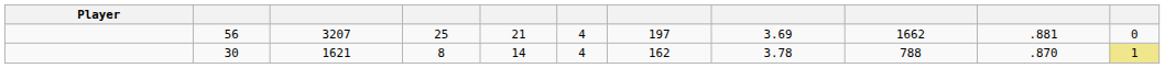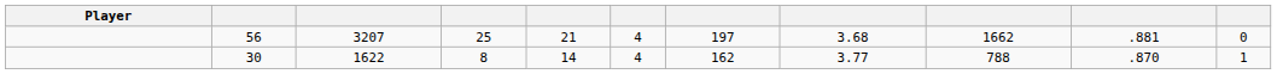 <table class="wikitable sortable" style="width:100%;">
 <tr style="text-align:center; background:#ddd;">
 <th>Player</th>
 <th></th>
 <th></th>
 <th></th>
 <th></th>
 <th></th>
 <th></th>
 <th></th>
 <th></th>
 <th></th>
 <th></th>
 </tr>
 <tr align=center>
 <td></td>
 <td>56</td>
 <td>3207</td>
 <td>25</td>
 <td>21</td>
 <td>4</td>
 <td>197</td>
-<td>3.69</td>
+<td>3.68</td>
 <td>1662</td>
 <td>.881</td>
 <td>0</td>
 </tr>
 <tr align=center>
 <td></td>
 <td>30</td>
-<td>1621</td>
+<td>1622</td>
 <td>8</td>
 <td>14</td>
 <td>4</td>
 <td>162</td>
-<td>3.78</td>
+<td>3.77</td>
 <td>788</td>
 <td>.870</td>
-<td style="background: khaki;">1</td>
+<td>1</td>
 </tr>
 </table>
